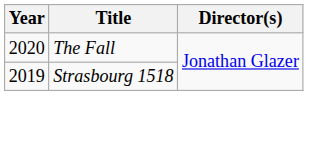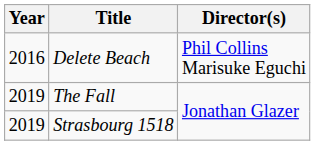 <table class="wikitable">
 <tr>
 <th>Year</th>
 <th>Title</th>
 <th>Director(s)</th>
 </tr>
 <tr>
-<td>2020</td>
+<td>2016</td>
+<td><em>Delete Beach</em></td>
+<td><a href='#'>Phil Collins</a><br>Marisuke Eguchi</td>
+</tr>
+<tr>
+<td>2019</td>
 <td><em>The Fall</em></td>
 <td rowspan="2"><a href='#'>Jonathan Glazer</a></td>
 </tr>
 <tr>
 <td>2019</td>
 <td><em>Strasbourg 1518</em></td>
 </tr>
 </table>
